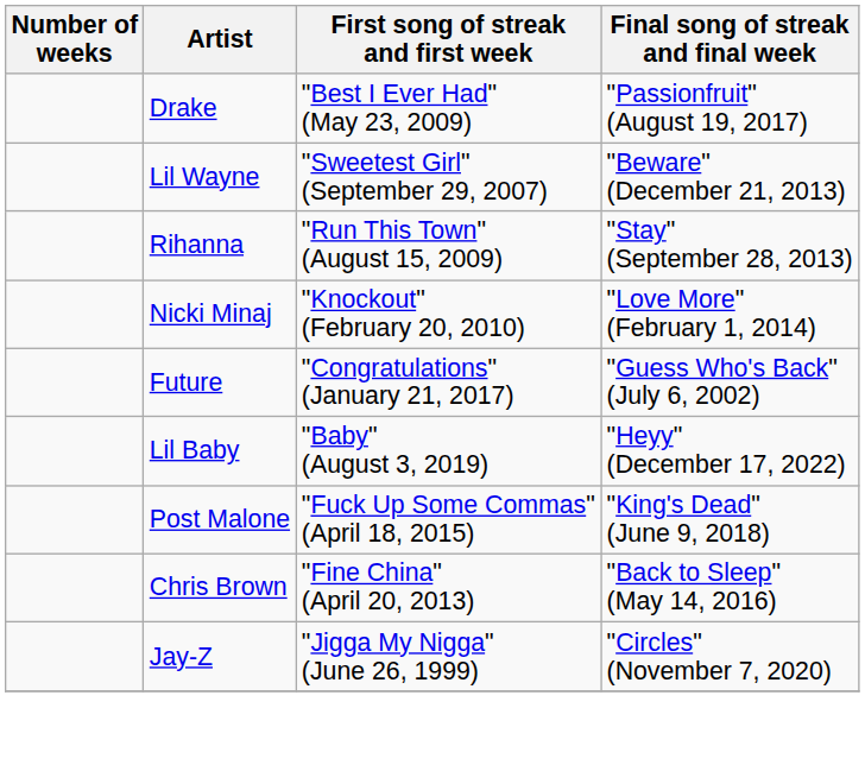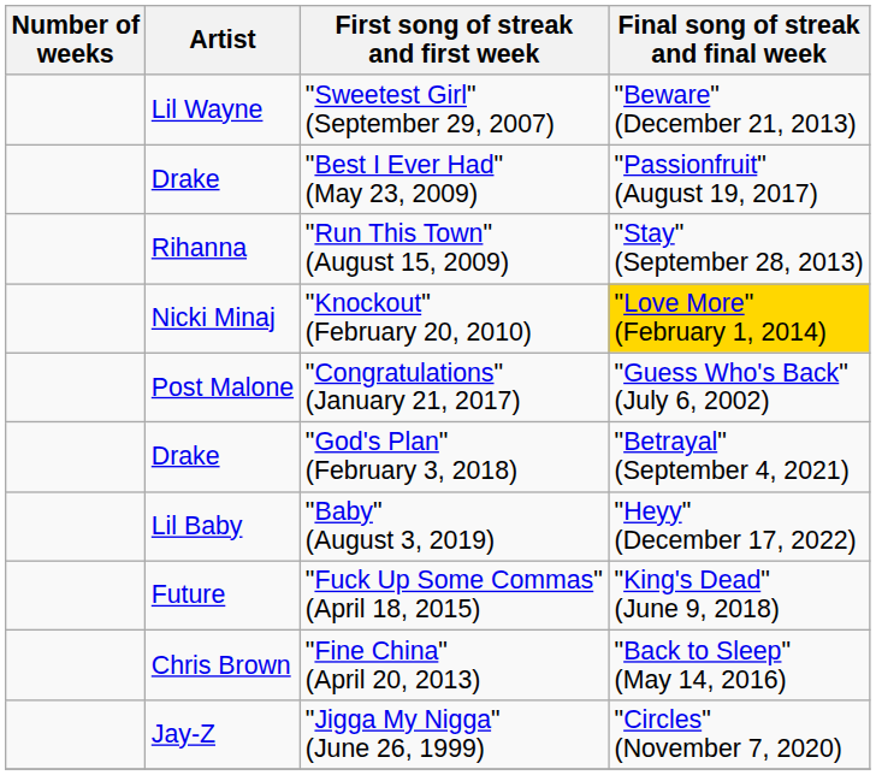 <table class="wikitable">
 <tr>
 <th>Number of <br>weeks</th>
 <th>Artist</th>
 <th>First song of streak <br>and first week</th>
 <th>Final song of streak <br>and final week</th>
 </tr>
 <tr>
 <td></td>
+<td><a href='#'>Lil Wayne</a></td>
+<td>"<a href='#'>Sweetest Girl</a>" <br>(September 29, 2007)</td>
+<td>"<a href='#'>Beware</a>"  <br>(December 21, 2013)</td>
+</tr>
+<tr>
+<td></td>
 <td><a href='#'>Drake</a></td>
 <td>"<a href='#'>Best I Ever Had</a>" <br>(May 23, 2009)</td>
 <td>"<a href='#'>Passionfruit</a>"  <br>(August 19, 2017)</td>
-</tr>
-<tr>
-<td></td>
-<td><a href='#'>Lil Wayne</a></td>
-<td>"<a href='#'>Sweetest Girl</a>" <br>(September 29, 2007)</td>
-<td>"<a href='#'>Beware</a>"  <br>(December 21, 2013)</td>
 </tr>
 <tr>
 <td></td>
 <td><a href='#'>Rihanna</a></td>
 <td>"<a href='#'>Run This Town</a>" <br>(August 15, 2009)</td>
 <td>"<a href='#'>Stay</a>"  <br>(September 28, 2013)</td>
 </tr>
 <tr>
 <td></td>
 <td><a href='#'>Nicki Minaj</a></td>
 <td>"<a href='#'>Knockout</a>" <br>(February 20, 2010)</td>
-<td>"<a href='#'>Love More</a>"  <br>(February 1, 2014)</td>
+<td style="background: gold;">"<a href='#'>Love More</a>"  <br>(February 1, 2014)</td>
 </tr>
 <tr>
 <td></td>
-<td><a href='#'>Future</a></td>
+<td><a href='#'>Post Malone</a></td>
 <td>"<a href='#'>Congratulations</a>" <br>(January 21, 2017)</td>
 <td>"<a href='#'>Guess Who's Back</a>"  <br>(July 6, 2002)</td>
+</tr>
+<tr>
+<td></td>
+<td><a href='#'>Drake</a></td>
+<td>"<a href='#'>God's Plan</a>" <br>(February 3, 2018)</td>
+<td>"<a href='#'>Betrayal</a>"  <br>(September 4, 2021)</td>
 </tr>
 <tr>
 <td></td>
 <td><a href='#'>Lil Baby</a></td>
 <td>"<a href='#'>Baby</a>" <br>(August 3, 2019)</td>
 <td>"<a href='#'>Heyy</a>" <br>(December 17, 2022)</td>
 </tr>
 <tr>
 <td></td>
-<td><a href='#'>Post Malone</a></td>
+<td><a href='#'>Future</a></td>
 <td>"<a href='#'>Fuck Up Some Commas</a>" <br>(April 18, 2015)</td>
 <td>"<a href='#'>King's Dead</a>"  <br>(June 9, 2018)</td>
 </tr>
 <tr>
 <td></td>
 <td><a href='#'>Chris Brown</a></td>
 <td>"<a href='#'>Fine China</a>" <br>(April 20, 2013)</td>
 <td>"<a href='#'>Back to Sleep</a>"  <br>(May 14, 2016)</td>
 </tr>
 <tr>
 <td></td>
 <td><a href='#'>Jay-Z</a></td>
 <td>"<a href='#'>Jigga My Nigga</a>" <br>(June 26, 1999)</td>
 <td>"<a href='#'>Circles</a>"  <br>(November 7, 2020)</td>
 </tr>
 <tr>
 </tr>
 </table>
